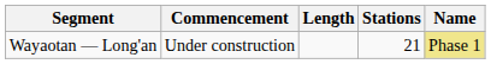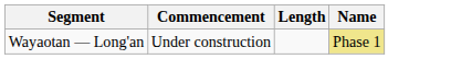 <table class="wikitable" style="border-collapse: collapse; text-align: right;">
 <tr>
 <th>Segment</th>
 <th>Commencement</th>
 <th>Length</th>
-<th>Stations</th>
 <th>Name</th>
 </tr>
 <tr>
 <td style="text-align: left;">Wayaotan — Long'an</td>
 <td>Under construction</td>
 <td></td>
-<td>21</td>
 <td style="background: khaki; text-align: left;">Phase 1</td>
 </tr>
 </table>
